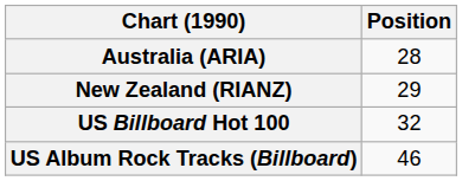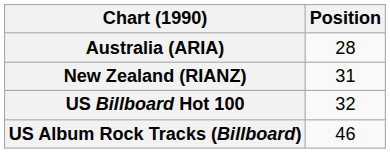 <table class="wikitable sortable plainrowheaders" style="text-align:center">
 <tr>
 <th>Chart (1990)</th>
 <th>Position</th>
 </tr>
 <tr>
 <th scope="row">Australia (ARIA)</th>
 <td>28</td>
 </tr>
 <tr>
 <th scope="row">New Zealand (RIANZ)</th>
-<td>29</td>
+<td>31</td>
 </tr>
 <tr>
 <th scope="row">US <em>Billboard</em> Hot 100</th>
 <td>32</td>
 </tr>
 <tr>
 <th scope="row">US Album Rock Tracks (<em>Billboard</em>)</th>
 <td>46</td>
 </tr>
 </table>
